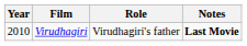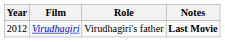 <table class="wikitable sortable">
 <tr>
 <th>Year</th>
 <th>Film</th>
 <th>Role</th>
 <th>Notes</th>
 </tr>
 <tr>
-<td>2010</td>
+<td>2012</td>
 <td><em><a href='#'>Virudhagiri</a></em></td>
 <td>Virudhagiri's father</td>
 <td><strong>Last Movie</strong></td>
 </tr>
 </table>
